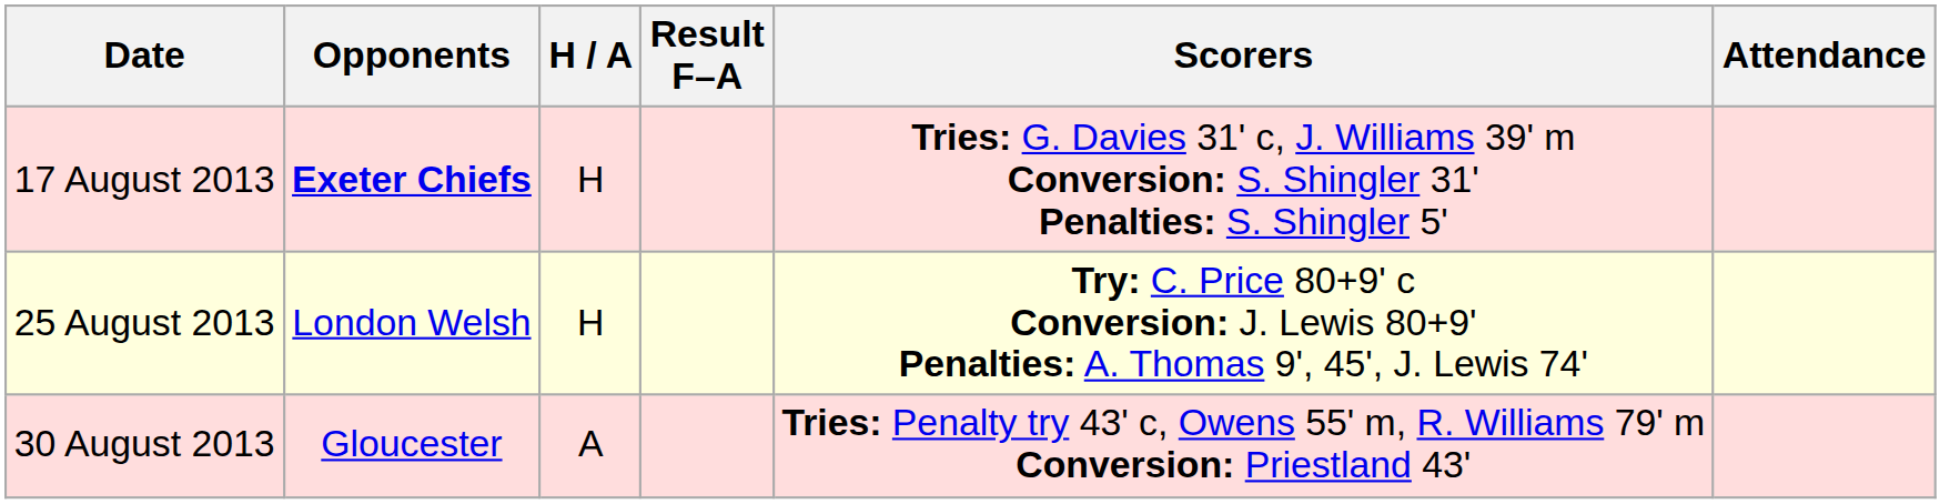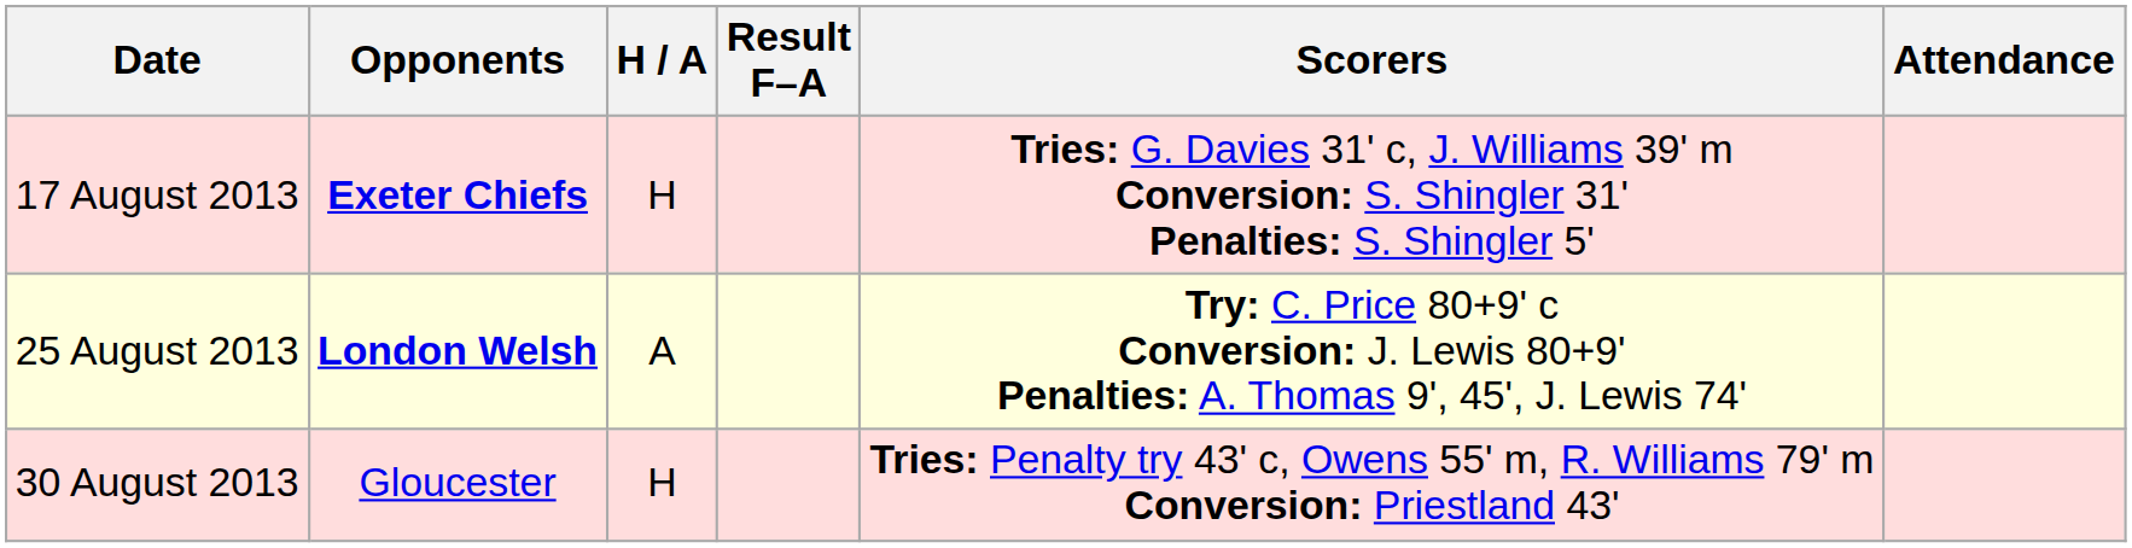 <table class="wikitable" style="text-align:center">
 <tr>
 <th>Date</th>
 <th>Opponents</th>
 <th>H / A</th>
 <th>Result<br>F–A</th>
 <th>Scorers</th>
 <th>Attendance</th>
 </tr>
 <tr style="background:#fdd">
 <td>17 August 2013</td>
 <td><strong><a href='#'>Exeter Chiefs</a></strong></td>
 <td>H</td>
 <td></td>
 <td><strong>Tries:</strong> <a href='#'>G. Davies</a> 31' c, <a href='#'>J. Williams</a> 39' m<br><strong>Conversion:</strong> <a href='#'>S. Shingler</a> 31'<br><strong>Penalties:</strong> <a href='#'>S. Shingler</a> 5'</td>
 <td></td>
 </tr>
 <tr style="background:#ffd">
 <td>25 August 2013</td>
-<td><a href='#'>London Welsh</a></td>
-<td>H</td>
+<td><strong><a href='#'>London Welsh</a></strong></td>
+<td>A</td>
 <td></td>
 <td><strong>Try:</strong> <a href='#'>C. Price</a> 80+9' c<br><strong>Conversion:</strong> J. Lewis 80+9'<br><strong>Penalties:</strong> <a href='#'>A. Thomas</a> 9', 45', J. Lewis 74'</td>
 <td></td>
 </tr>
 <tr style="background:#fdd">
 <td>30 August 2013</td>
 <td><a href='#'>Gloucester</a></td>
-<td>A</td>
+<td>H</td>
 <td></td>
 <td><strong>Tries:</strong> <a href='#'>Penalty try</a> 43' c, <a href='#'>Owens</a> 55' m, <a href='#'>R. Williams</a> 79' m<br><strong>Conversion:</strong> <a href='#'>Priestland</a> 43'</td>
 <td></td>
 </tr>
 </table>
